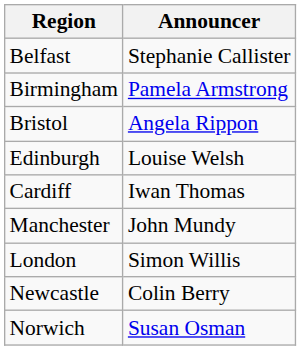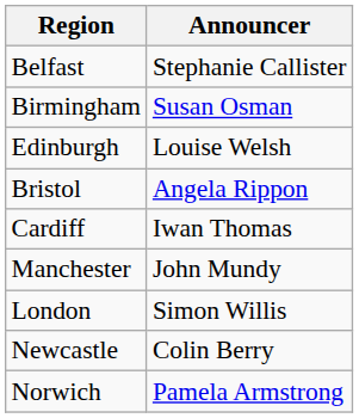 <table class="wikitable collapsible collapsed">
 <tr>
 <th>Region</th>
 <th>Announcer</th>
 </tr>
 <tr>
 <td>Belfast</td>
 <td>Stephanie Callister</td>
 </tr>
 <tr>
 <td>Birmingham</td>
-<td><a href='#'>Pamela Armstrong</a></td>
+<td><a href='#'>Susan Osman</a></td>
+</tr>
+<tr>
+<td>Edinburgh</td>
+<td>Louise Welsh</td>
 </tr>
 <tr>
 <td>Bristol</td>
 <td><a href='#'>Angela Rippon</a></td>
-</tr>
-<tr>
-<td>Edinburgh</td>
-<td>Louise Welsh</td>
 </tr>
 <tr>
 <td>Cardiff</td>
 <td>Iwan Thomas</td>
 </tr>
 <tr>
 <td>Manchester</td>
 <td>John Mundy</td>
 </tr>
 <tr>
 <td>London</td>
 <td>Simon Willis</td>
 </tr>
 <tr>
 <td>Newcastle</td>
 <td>Colin Berry</td>
 </tr>
 <tr>
 <td>Norwich</td>
-<td><a href='#'>Susan Osman</a></td>
+<td><a href='#'>Pamela Armstrong</a></td>
 </tr>
 </table>
